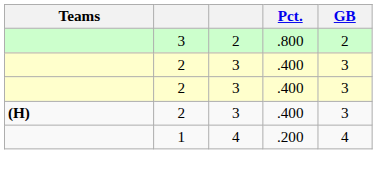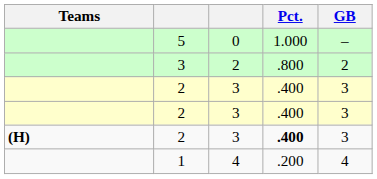 <table class="wikitable" style="text-align:center;">
 <tr>
 <th width=150px>Teams</th>
 <th width=50px></th>
 <th width=50px></th>
 <th width=50px><a href='#'>Pct.</a></th>
 <th width=50px><a href='#'>GB</a></th>
+</tr>
+<tr style="background-color:#cfc">
+<td align=left></td>
+<td>5</td>
+<td>0</td>
+<td>1.000</td>
+<td>–</td>
 </tr>
 <tr style="background-color:#cfc">
 <td align=left></td>
 <td>3</td>
 <td>2</td>
 <td>.800</td>
 <td>2</td>
 </tr>
 <tr style="background-color:#ffffcc">
 <td align=left></td>
 <td>2</td>
 <td>3</td>
 <td>.400</td>
 <td>3</td>
 </tr>
 <tr style="background-color:#ffffcc">
 <td align=left></td>
 <td>2</td>
 <td>3</td>
 <td>.400</td>
 <td>3</td>
 </tr>
 <tr>
 <td align=left> <strong>(H)</strong></td>
 <td>2</td>
 <td>3</td>
-<td>.400</td>
+<td><strong>.400</strong></td>
 <td>3</td>
 </tr>
 <tr>
 <td align=left></td>
 <td>1</td>
 <td>4</td>
 <td>.200</td>
 <td>4</td>
 </tr>
 </table>
